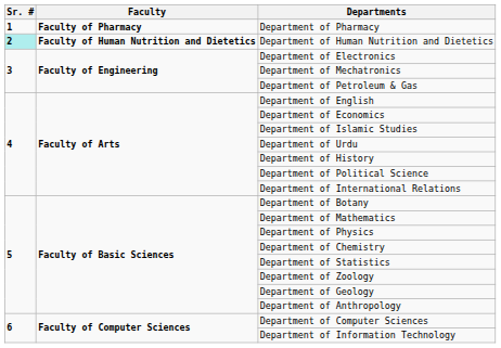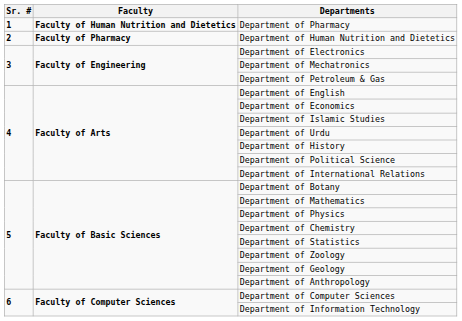 <table class="wikitable" border="1">
 <tr>
 <th>Sr. #</th>
 <th>Faculty</th>
 <th>Departments</th>
 </tr>
 <tr>
 <td rowspan=1><strong>1</strong></td>
-<td rowspan=1><strong>Faculty of Pharmacy</strong></td>
+<td rowspan=1><strong>Faculty of Human Nutrition and Dietetics</strong></td>
 <td>Department of Pharmacy</td>
 </tr>
 <tr>
-<td rowspan=1 style="background: paleturquoise;"><strong>2</strong></td>
-<td rowspan=1><strong>Faculty of Human Nutrition and Dietetics</strong></td>
+<td rowspan=1><strong>2</strong></td>
+<td rowspan=1><strong>Faculty of Pharmacy</strong></td>
 <td>Department of Human Nutrition and Dietetics</td>
 </tr>
 <tr>
 <td rowspan=3><strong>3</strong></td>
 <td rowspan=3><strong>Faculty of Engineering</strong></td>
 <td>Department of Electronics</td>
 </tr>
 <tr>
 <td>Department of Mechatronics</td>
 </tr>
 <tr>
 <td>Department of Petroleum & Gas</td>
 </tr>
 <tr>
 <td rowspan=7><strong>4</strong></td>
 <td rowspan=7><strong>Faculty of Arts</strong></td>
 <td>Department of English</td>
 </tr>
 <tr>
 <td>Department of Economics</td>
 </tr>
 <tr>
 <td>Department of Islamic Studies</td>
 </tr>
 <tr>
 <td>Department of Urdu</td>
 </tr>
 <tr>
 <td>Department of History</td>
 </tr>
 <tr>
 <td>Department of Political Science</td>
 </tr>
 <tr>
 <td>Department of International Relations</td>
 </tr>
 <tr>
 <td rowspan=8><strong>5</strong></td>
 <td rowspan=8><strong>Faculty of Basic Sciences</strong></td>
 <td>Department of Botany</td>
 </tr>
 <tr>
 <td>Department of Mathematics</td>
 </tr>
 <tr>
 <td>Department of Physics</td>
 </tr>
 <tr>
 <td>Department of Chemistry</td>
 </tr>
 <tr>
 <td>Department of Statistics</td>
 </tr>
 <tr>
 <td>Department of Zoology</td>
 </tr>
 <tr>
 <td>Department of Geology</td>
 </tr>
 <tr>
 <td>Department of Anthropology</td>
 </tr>
 <tr>
 <td rowspan=2><strong>6</strong></td>
 <td rowspan=2><strong>Faculty of Computer Sciences</strong></td>
 <td>Department of Computer Sciences</td>
 </tr>
 <tr>
 <td>Department of Information Technology</td>
 </tr>
 </table>
